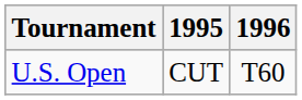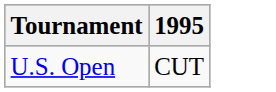 <table class="wikitable" style="font-size:95%;text-align:center;">
 <tr>
 <th>Tournament</th>
 <th>1995</th>
-<th>1996</th>
 </tr>
 <tr>
 <td align=left><a href='#'>U.S. Open</a></td>
 <td>CUT</td>
-<td>T60</td>
 </tr>
 </table>
